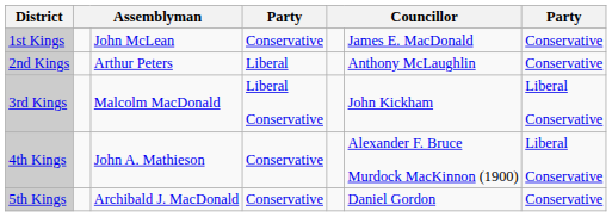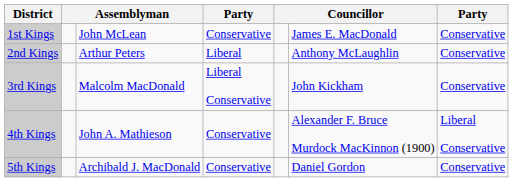 <table class="wikitable">
 <tr>
 <th>District</th>
 <th colspan="2">Assemblyman</th>
 <th>Party</th>
 <th colspan="2">Councillor</th>
 <th>Party</th>
 </tr>
 <tr>
 <td bgcolor="CCCCCC"><a href='#'>1st Kings</a></td>
 <td>   </td>
 <td><a href='#'>John McLean</a></td>
 <td><a href='#'>Conservative</a></td>
 <td>   </td>
 <td><a href='#'>James E. MacDonald</a></td>
 <td><a href='#'>Conservative</a></td>
 </tr>
 <tr>
 <td bgcolor="CCCCCC"><a href='#'>2nd Kings</a></td>
 <td>   </td>
 <td><a href='#'>Arthur Peters</a></td>
 <td><a href='#'>Liberal</a></td>
 <td>   </td>
 <td><a href='#'>Anthony McLaughlin</a></td>
 <td><a href='#'>Conservative</a></td>
 </tr>
 <tr>
 <td bgcolor="CCCCCC"><a href='#'>3rd Kings</a></td>
 <td>   </td>
 <td><a href='#'>Malcolm MacDonald</a></td>
 <td><a href='#'>Liberal</a><br><br><a href='#'>Conservative</a></td>
 <td>   </td>
 <td><a href='#'>John Kickham</a></td>
-<td><a href='#'>Liberal</a><br><br><a href='#'>Conservative</a></td>
+<td><a href='#'>Conservative</a></td>
 </tr>
 <tr>
 <td bgcolor="CCCCCC"><a href='#'>4th Kings</a></td>
 <td>   </td>
 <td><a href='#'>John A. Mathieson</a></td>
 <td><a href='#'>Conservative</a></td>
 <td>   </td>
 <td><a href='#'>Alexander F. Bruce</a><br><br><a href='#'>Murdock MacKinnon</a> (1900)</td>
 <td><a href='#'>Liberal</a><br><br><a href='#'>Conservative</a></td>
 </tr>
 <tr>
 <td bgcolor="CCCCCC"><a href='#'>5th Kings</a></td>
 <td>   </td>
 <td><a href='#'>Archibald J. MacDonald</a></td>
 <td><a href='#'>Conservative</a></td>
 <td>   </td>
 <td><a href='#'>Daniel Gordon</a></td>
 <td><a href='#'>Conservative</a></td>
 </tr>
 </table>
